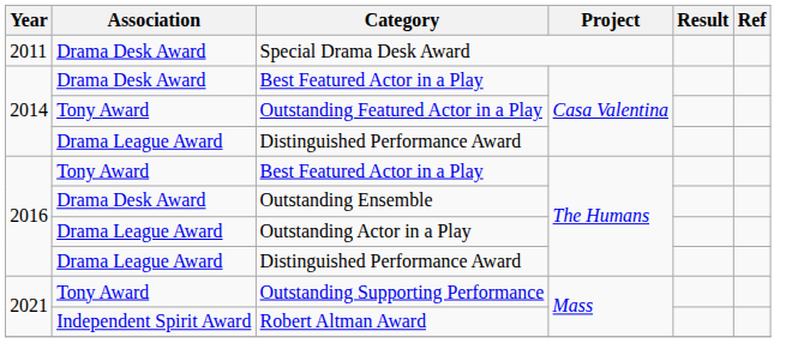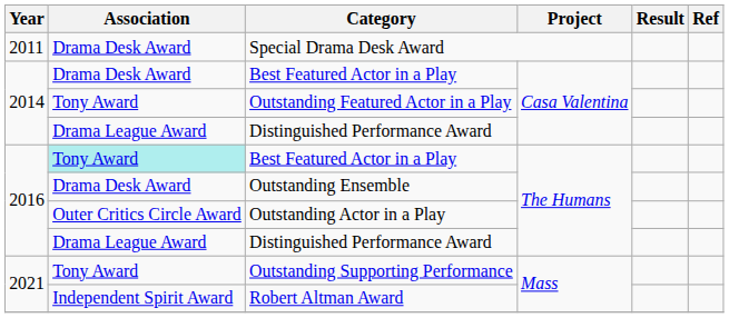 <table class="wikitable sortable">
 <tr>
 <th>Year</th>
 <th>Association</th>
 <th>Category</th>
 <th>Project</th>
 <th>Result</th>
 <th class=unsortable>Ref</th>
 </tr>
 <tr>
 <td rowspan=1>2011</td>
 <td><a href='#'>Drama Desk Award</a></td>
 <td colspan=2>Special Drama Desk Award</td>
 <td></td>
 <td></td>
 </tr>
 <tr>
 <td rowspan=3>2014</td>
 <td><a href='#'>Drama Desk Award</a></td>
 <td><a href='#'>Best Featured Actor in a Play</a></td>
 <td rowspan=3><em><a href='#'>Casa Valentina</a></em></td>
 <td></td>
 <td></td>
 </tr>
 <tr>
 <td><a href='#'>Tony Award</a></td>
 <td><a href='#'>Outstanding Featured Actor in a Play</a></td>
 <td></td>
 <td></td>
 </tr>
 <tr>
 <td><a href='#'>Drama League Award</a></td>
 <td>Distinguished Performance Award</td>
 <td></td>
 <td></td>
 </tr>
 <tr>
 <td rowspan=4>2016</td>
-<td><a href='#'>Tony Award</a></td>
+<td style="background: paleturquoise;"><a href='#'>Tony Award</a></td>
 <td><a href='#'>Best Featured Actor in a Play</a></td>
 <td rowspan=4><em><a href='#'>The Humans</a></em></td>
 <td></td>
 <td></td>
 </tr>
 <tr>
 <td><a href='#'>Drama Desk Award</a></td>
 <td>Outstanding Ensemble</td>
 <td></td>
 <td></td>
 </tr>
 <tr>
-<td><a href='#'>Drama League Award</a></td>
+<td><a href='#'>Outer Critics Circle Award</a></td>
 <td>Outstanding Actor in a Play</td>
 <td></td>
 <td></td>
 </tr>
 <tr>
 <td><a href='#'>Drama League Award</a></td>
 <td>Distinguished Performance Award</td>
 <td></td>
 <td></td>
 </tr>
 <tr>
 <td rowspan=2>2021</td>
 <td><a href='#'>Tony Award</a></td>
 <td><a href='#'>Outstanding Supporting Performance</a></td>
 <td rowspan=2><em><a href='#'>Mass</a></em></td>
 <td></td>
 <td></td>
 </tr>
 <tr>
 <td><a href='#'>Independent Spirit Award</a></td>
 <td><a href='#'>Robert Altman Award</a></td>
 <td></td>
 <td></td>
 </tr>
 <tr>
 </tr>
 </table>
